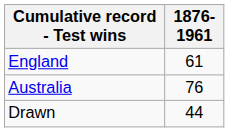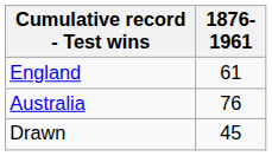 <table class="wikitable" style="text-align:center;">
 <tr>
 <th width="150">Cumulative record - Test wins</th>
 <th width="50">1876-1961</th>
 </tr>
 <tr>
 <td style="text-align:left;"><a href='#'>England</a></td>
 <td>61</td>
 </tr>
 <tr>
 <td style="text-align:left;"><a href='#'>Australia</a></td>
 <td>76</td>
 </tr>
 <tr>
 <td style="text-align:left;">Drawn</td>
-<td>44</td>
+<td>45</td>
 </tr>
 </table>
